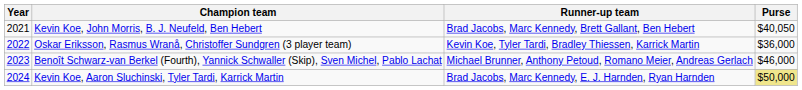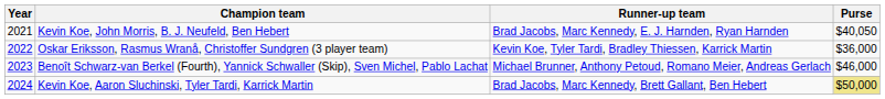 <table class="wikitable">
 <tr>
 <th scope="col">Year</th>
 <th scope="col">Champion team</th>
 <th scope="col">Runner-up team</th>
 <th scope="col">Purse</th>
 </tr>
 <tr>
 <td>2021</td>
 <td> <a href='#'>Kevin Koe</a>, <a href='#'>John Morris</a>, <a href='#'>B. J. Neufeld</a>, <a href='#'>Ben Hebert</a></td>
-<td> <a href='#'>Brad Jacobs</a>, <a href='#'>Marc Kennedy</a>, <a href='#'>Brett Gallant</a>, <a href='#'>Ben Hebert</a></td>
+<td> <a href='#'>Brad Jacobs</a>, <a href='#'>Marc Kennedy</a>, <a href='#'>E. J. Harnden</a>, <a href='#'>Ryan Harnden</a></td>
 <td>$40,050</td>
 </tr>
 <tr>
 <td><a href='#'>2022</a></td>
 <td> <a href='#'>Oskar Eriksson</a>, <a href='#'>Rasmus Wranå</a>, <a href='#'>Christoffer Sundgren</a> (3 player team)</td>
 <td> <a href='#'>Kevin Koe</a>, <a href='#'>Tyler Tardi</a>, <a href='#'>Bradley Thiessen</a>, <a href='#'>Karrick Martin</a></td>
 <td>$36,000</td>
 </tr>
 <tr>
 <td><a href='#'>2023</a></td>
 <td> <a href='#'>Benoît Schwarz-van Berkel</a> (Fourth), <a href='#'>Yannick Schwaller</a> (Skip), <a href='#'>Sven Michel</a>, <a href='#'>Pablo Lachat</a></td>
 <td> <a href='#'>Michael Brunner</a>, <a href='#'>Anthony Petoud</a>, <a href='#'>Romano Meier</a>, <a href='#'>Andreas Gerlach</a></td>
 <td>$46,000</td>
 </tr>
 <tr>
 <td><a href='#'>2024</a></td>
 <td> <a href='#'>Kevin Koe</a>, <a href='#'>Aaron Sluchinski</a>, <a href='#'>Tyler Tardi</a>, <a href='#'>Karrick Martin</a></td>
-<td> <a href='#'>Brad Jacobs</a>, <a href='#'>Marc Kennedy</a>, <a href='#'>E. J. Harnden</a>, <a href='#'>Ryan Harnden</a></td>
+<td> <a href='#'>Brad Jacobs</a>, <a href='#'>Marc Kennedy</a>, <a href='#'>Brett Gallant</a>, <a href='#'>Ben Hebert</a></td>
 <td style="background: khaki;">$50,000</td>
 </tr>
 </table>
